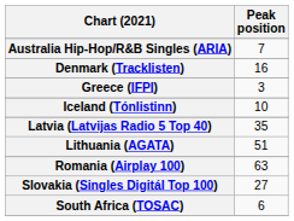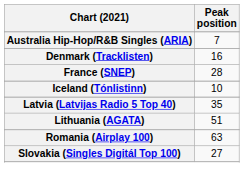 <table class="wikitable sortable plainrowheaders" style="text-align:center">
 <tr>
 <th scope="col">Chart (2021)</th>
 <th scope="col">Peak<br>position</th>
 </tr>
 <tr>
 </tr>
 <tr>
 <th scope="row">Australia Hip-Hop/R&B Singles (<a href='#'>ARIA</a>)</th>
 <td>7</td>
 </tr>
 <tr>
 </tr>
 <tr>
 </tr>
 <tr>
 </tr>
 <tr>
 </tr>
 <tr>
 <th scope="row">Denmark (<a href='#'>Tracklisten</a>)</th>
 <td>16</td>
 </tr>
 <tr>
+<th scope="row">France (<a href='#'>SNEP</a>)</th>
+<td>28</td>
 </tr>
 <tr>
 </tr>
 <tr>
-<th scope="row">Greece (<a href='#'>IFPI</a>)</th>
-<td>3</td>
 </tr>
 <tr>
 </tr>
 <tr>
 <th scope="row">Iceland (<a href='#'>Tónlistinn</a>)</th>
 <td>10</td>
 </tr>
 <tr>
 </tr>
 <tr>
 </tr>
 <tr>
 <th scope="row">Latvia (<a href='#'>Latvijas Radio 5 Top 40</a>)</th>
 <td>35</td>
 </tr>
 <tr>
 <th scope="row">Lithuania (<a href='#'>AGATA</a>)</th>
 <td>51</td>
 </tr>
 <tr>
 </tr>
 <tr>
 </tr>
 <tr>
 </tr>
 <tr>
 </tr>
 <tr>
 <th scope="row">Romania (<a href='#'>Airplay 100</a>)</th>
 <td>63</td>
 </tr>
 <tr>
 <th scope="row">Slovakia (<a href='#'>Singles Digitál Top 100</a>)</th>
 <td>27</td>
 </tr>
 <tr>
-<th scope="row">South Africa (<a href='#'>TOSAC</a>)</th>
-<td>6</td>
-</tr>
-<tr>
 </tr>
 <tr>
 </tr>
 <tr>
 </tr>
 <tr>
 </tr>
 <tr>
 </tr>
 <tr>
 </tr>
 <tr>
 </tr>
 <tr>
 </tr>
 </table>
